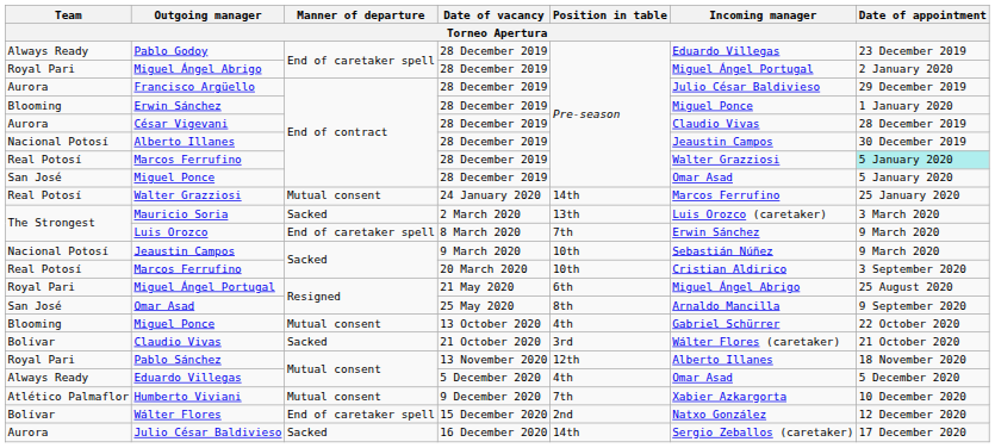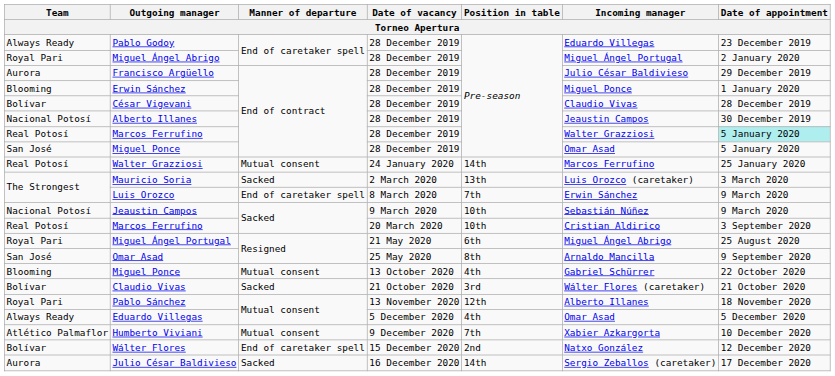 <table class="wikitable sortable">
 <tr>
 <th>Team</th>
 <th>Outgoing manager</th>
 <th>Manner of departure</th>
 <th>Date of vacancy</th>
 <th>Position in table</th>
 <th>Incoming manager</th>
 <th>Date of appointment</th>
 </tr>
 <tr>
 <th colspan=7>Torneo Apertura</th>
 </tr>
 <tr>
 <td>Always Ready</td>
 <td> <a href='#'>Pablo Godoy</a></td>
 <td rowspan=2>End of caretaker spell</td>
 <td>28 December 2019</td>
 <td rowspan=8><em>Pre-season</em></td>
 <td> <a href='#'>Eduardo Villegas</a></td>
 <td>23 December 2019</td>
 </tr>
 <tr>
 <td>Royal Pari</td>
 <td> <a href='#'>Miguel Ángel Abrigo</a></td>
 <td>28 December 2019</td>
 <td> <a href='#'>Miguel Ángel Portugal</a></td>
 <td>2 January 2020</td>
 </tr>
 <tr>
 <td>Aurora</td>
 <td> <a href='#'>Francisco Argüello</a></td>
 <td rowspan=6>End of contract</td>
 <td>28 December 2019</td>
 <td> <a href='#'>Julio César Baldivieso</a></td>
 <td>29 December 2019</td>
 </tr>
 <tr>
 <td>Blooming</td>
 <td> <a href='#'>Erwin Sánchez</a></td>
 <td>28 December 2019</td>
 <td> <a href='#'>Miguel Ponce</a></td>
 <td>1 January 2020</td>
 </tr>
 <tr>
-<td>Aurora</td>
+<td>Bolívar</td>
 <td> <a href='#'>César Vigevani</a></td>
 <td>28 December 2019</td>
 <td> <a href='#'>Claudio Vivas</a></td>
 <td>28 December 2019</td>
 </tr>
 <tr>
 <td>Nacional Potosí</td>
 <td> <a href='#'>Alberto Illanes</a></td>
 <td>28 December 2019</td>
 <td> <a href='#'>Jeaustin Campos</a></td>
 <td>30 December 2019</td>
 </tr>
 <tr>
 <td>Real Potosí</td>
 <td> <a href='#'>Marcos Ferrufino</a></td>
 <td>28 December 2019</td>
 <td> <a href='#'>Walter Grazziosi</a></td>
 <td style="background: paleturquoise;">5 January 2020</td>
 </tr>
 <tr>
 <td>San José</td>
 <td> <a href='#'>Miguel Ponce</a></td>
 <td>28 December 2019</td>
 <td> <a href='#'>Omar Asad</a></td>
 <td>5 January 2020</td>
 </tr>
 <tr>
 <td>Real Potosí</td>
 <td> <a href='#'>Walter Grazziosi</a></td>
 <td>Mutual consent</td>
 <td>24 January 2020</td>
 <td>14th</td>
 <td> <a href='#'>Marcos Ferrufino</a></td>
 <td>25 January 2020</td>
 </tr>
 <tr>
 <td rowspan=2>The Strongest</td>
 <td> <a href='#'>Mauricio Soria</a></td>
 <td>Sacked</td>
 <td>2 March 2020</td>
 <td>13th</td>
 <td> <a href='#'>Luis Orozco</a> (caretaker)</td>
 <td>3 March 2020</td>
 </tr>
 <tr>
 <td> <a href='#'>Luis Orozco</a></td>
 <td>End of caretaker spell</td>
 <td>8 March 2020</td>
 <td>7th</td>
 <td> <a href='#'>Erwin Sánchez</a></td>
 <td>9 March 2020</td>
 </tr>
 <tr>
 <td>Nacional Potosí</td>
 <td> <a href='#'>Jeaustin Campos</a></td>
 <td rowspan=2>Sacked</td>
 <td>9 March 2020</td>
 <td>10th</td>
 <td> <a href='#'>Sebastián Núñez</a></td>
 <td>9 March 2020</td>
 </tr>
 <tr>
 <td>Real Potosí</td>
 <td> <a href='#'>Marcos Ferrufino</a></td>
 <td>20 March 2020</td>
 <td>10th</td>
 <td> <a href='#'>Cristian Aldirico</a></td>
 <td>3 September 2020</td>
 </tr>
 <tr>
 <td>Royal Pari</td>
 <td> <a href='#'>Miguel Ángel Portugal</a></td>
 <td rowspan=2>Resigned</td>
 <td>21 May 2020</td>
 <td>6th</td>
 <td> <a href='#'>Miguel Ángel Abrigo</a></td>
 <td>25 August 2020</td>
 </tr>
 <tr>
 <td>San José</td>
 <td> <a href='#'>Omar Asad</a></td>
 <td>25 May 2020</td>
 <td>8th</td>
 <td> <a href='#'>Arnaldo Mancilla</a></td>
 <td>9 September 2020</td>
 </tr>
 <tr>
 <td>Blooming</td>
 <td> <a href='#'>Miguel Ponce</a></td>
 <td>Mutual consent</td>
 <td>13 October 2020</td>
 <td>4th</td>
 <td> <a href='#'>Gabriel Schürrer</a></td>
 <td>22 October 2020</td>
 </tr>
 <tr>
 <td>Bolívar</td>
 <td> <a href='#'>Claudio Vivas</a></td>
 <td>Sacked</td>
 <td>21 October 2020</td>
 <td>3rd</td>
 <td> <a href='#'>Wálter Flores</a> (caretaker)</td>
 <td>21 October 2020</td>
 </tr>
 <tr>
 <td>Royal Pari</td>
 <td> <a href='#'>Pablo Sánchez</a></td>
 <td rowspan=2>Mutual consent</td>
 <td>13 November 2020</td>
 <td>12th</td>
 <td> <a href='#'>Alberto Illanes</a></td>
 <td>18 November 2020</td>
 </tr>
 <tr>
 <td>Always Ready</td>
 <td> <a href='#'>Eduardo Villegas</a></td>
 <td>5 December 2020</td>
 <td>4th</td>
 <td> <a href='#'>Omar Asad</a></td>
 <td>5 December 2020</td>
 </tr>
 <tr>
 <td>Atlético Palmaflor</td>
 <td> <a href='#'>Humberto Viviani</a></td>
 <td>Mutual consent</td>
 <td>9 December 2020</td>
 <td>7th</td>
 <td> <a href='#'>Xabier Azkargorta</a></td>
 <td>10 December 2020</td>
 </tr>
 <tr>
 <td>Bolívar</td>
 <td> <a href='#'>Wálter Flores</a></td>
 <td>End of caretaker spell</td>
 <td>15 December 2020</td>
 <td>2nd</td>
 <td> <a href='#'>Natxo González</a></td>
 <td>12 December 2020</td>
 </tr>
 <tr>
 <td rowspan=2>Aurora</td>
 <td> <a href='#'>Julio César Baldivieso</a></td>
 <td>Sacked</td>
 <td>16 December 2020</td>
 <td>14th</td>
 <td> <a href='#'>Sergio Zeballos</a> (caretaker)</td>
 <td>17 December 2020</td>
 </tr>
 </table>
